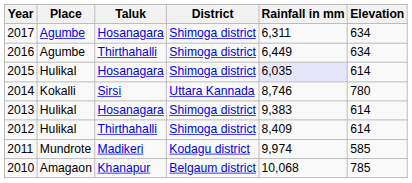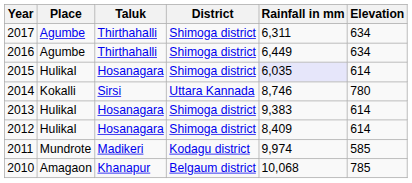 <table class="wikitable">
 <tr>
 <th>Year</th>
 <th>Place</th>
 <th>Taluk</th>
 <th>District</th>
 <th>Rainfall in mm</th>
 <th>Elevation</th>
 </tr>
 <tr>
 <td>2017</td>
 <td><a href='#'>Agumbe</a></td>
-<td><a href='#'>Hosanagara</a></td>
+<td><a href='#'>Thirthahalli</a></td>
 <td><a href='#'>Shimoga district</a></td>
 <td>6,311</td>
 <td>634</td>
 </tr>
 <tr>
 <td>2016</td>
 <td>Agumbe</td>
 <td><a href='#'>Thirthahalli</a></td>
 <td><a href='#'>Shimoga district</a></td>
 <td>6,449</td>
 <td>634</td>
 </tr>
 <tr>
 <td>2015</td>
 <td>Hulikal</td>
 <td><a href='#'>Hosanagara</a></td>
 <td><a href='#'>Shimoga district</a></td>
 <td style="background: lavender;">6,035</td>
 <td>614</td>
 </tr>
 <tr>
 <td>2014</td>
 <td>Kokalli</td>
 <td><a href='#'>Sirsi</a></td>
 <td><a href='#'>Uttara Kannada</a></td>
 <td>8,746</td>
 <td>780</td>
 </tr>
 <tr>
 <td>2013</td>
 <td>Hulikal</td>
 <td><a href='#'>Hosanagara</a></td>
 <td><a href='#'>Shimoga district</a></td>
 <td>9,383</td>
 <td>614</td>
 </tr>
 <tr>
 <td>2012</td>
 <td>Hulikal</td>
-<td><a href='#'>Thirthahalli</a></td>
+<td><a href='#'>Hosanagara</a></td>
 <td><a href='#'>Shimoga district</a></td>
 <td>8,409</td>
 <td>614</td>
 </tr>
 <tr>
 <td>2011</td>
 <td>Mundrote</td>
 <td><a href='#'>Madikeri</a></td>
 <td><a href='#'>Kodagu district</a></td>
 <td>9,974</td>
 <td>585</td>
 </tr>
 <tr>
 <td>2010</td>
 <td>Amagaon</td>
 <td><a href='#'>Khanapur</a></td>
 <td><a href='#'>Belgaum district</a></td>
 <td>10,068</td>
 <td>785</td>
 </tr>
 </table>
